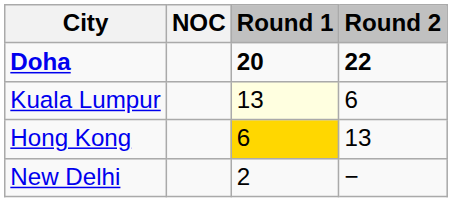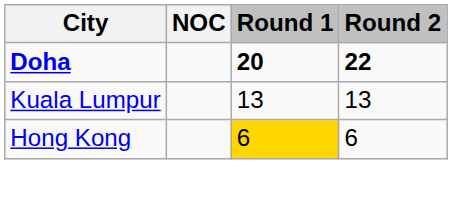 <table class="wikitable">
 <tr>
 <th><strong>City</strong></th>
 <th><strong>NOC</strong></th>
 <td bgcolor="silver"><strong>Round 1</strong></td>
 <td bgcolor="silver"><strong>Round 2</strong></td>
 </tr>
 <tr>
 <td><strong><a href='#'>Doha</a></strong></td>
 <td><strong></strong></td>
 <td><strong>20</strong></td>
 <td><strong>22</strong></td>
 </tr>
 <tr>
 <td><a href='#'>Kuala Lumpur</a></td>
 <td></td>
-<td style="background: lightyellow;">13</td>
-<td>6</td>
+<td>13</td>
+<td>13</td>
 </tr>
 <tr>
 <td><a href='#'>Hong Kong</a></td>
 <td></td>
 <td style="background: gold;">6</td>
-<td>13</td>
-</tr>
-<tr>
-<td><a href='#'>New Delhi</a></td>
-<td></td>
-<td>2</td>
-<td>−</td>
+<td>6</td>
 </tr>
 </table>
